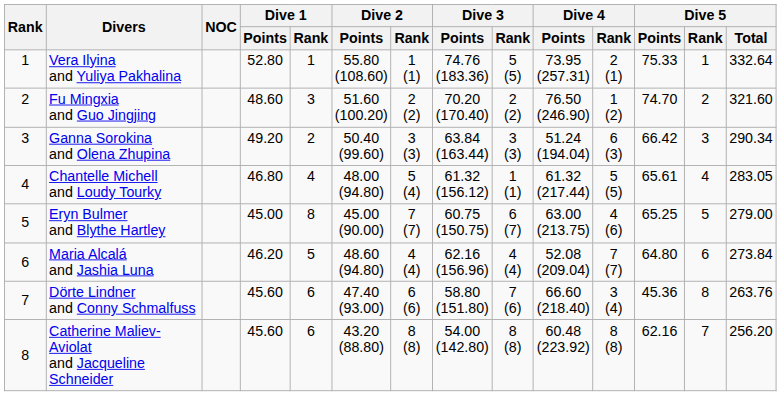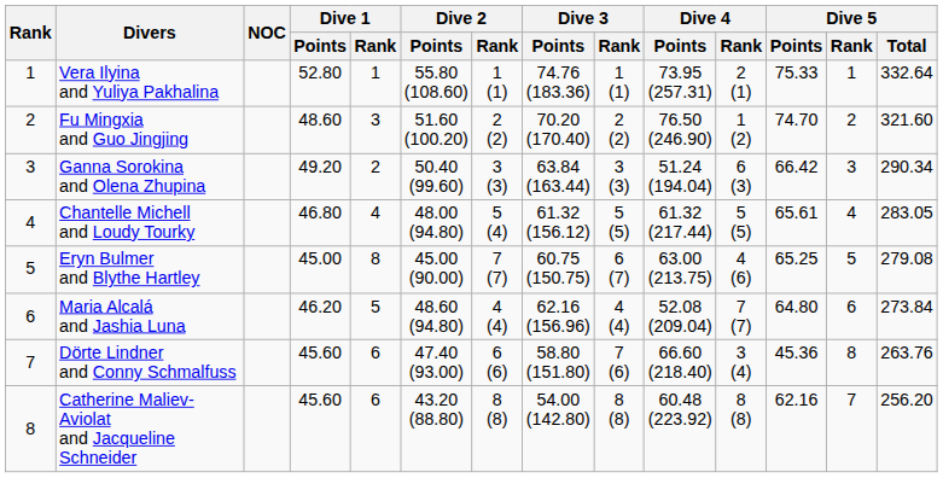 <table class="wikitable sortable" style="text-align:center;">
 <tr>
 <th rowspan=2>Rank</th>
 <th rowspan=2>Divers</th>
 <th rowspan=2>NOC</th>
 <th colspan=2>Dive 1</th>
 <th colspan=2>Dive 2</th>
 <th colspan=2>Dive 3</th>
 <th colspan=2>Dive 4</th>
 <th colspan=3>Dive 5</th>
 </tr>
 <tr>
 <th>Points</th>
 <th>Rank</th>
 <th>Points</th>
 <th>Rank</th>
 <th>Points</th>
 <th>Rank</th>
 <th>Points</th>
 <th>Rank</th>
 <th>Points</th>
 <th>Rank</th>
 <th>Total</th>
 </tr>
 <tr valign=top>
 <td>1</td>
 <td align=left><a href='#'>Vera Ilyina</a><br>and <a href='#'>Yuliya Pakhalina</a></td>
 <td></td>
 <td>52.80</td>
 <td>1</td>
 <td>55.80<br>(108.60)</td>
 <td>1<br>(1)</td>
 <td>74.76<br>(183.36)</td>
-<td>5<br>(5)</td>
+<td>1<br>(1)</td>
 <td>73.95<br>(257.31)</td>
 <td>2<br>(1)</td>
 <td>75.33</td>
 <td>1</td>
 <td>332.64</td>
 </tr>
 <tr valign=top>
 <td>2</td>
 <td align=left><a href='#'>Fu Mingxia</a><br>and <a href='#'>Guo Jingjing</a></td>
 <td></td>
 <td>48.60</td>
 <td>3</td>
 <td>51.60<br>(100.20)</td>
 <td>2<br>(2)</td>
 <td>70.20<br>(170.40)</td>
 <td>2<br>(2)</td>
 <td>76.50<br>(246.90)</td>
 <td>1<br>(2)</td>
 <td>74.70</td>
 <td>2</td>
 <td>321.60</td>
 </tr>
 <tr valign=top>
 <td>3</td>
 <td align=left><a href='#'>Ganna Sorokina</a><br>and <a href='#'>Olena Zhupina</a></td>
 <td></td>
 <td>49.20</td>
 <td>2</td>
 <td>50.40<br>(99.60)</td>
 <td>3<br>(3)</td>
 <td>63.84<br>(163.44)</td>
 <td>3<br>(3)</td>
 <td>51.24<br>(194.04)</td>
 <td>6<br>(3)</td>
 <td>66.42</td>
 <td>3</td>
 <td>290.34</td>
 </tr>
 <tr valign=top>
 <td valign=middle>4</td>
 <td align=left><a href='#'>Chantelle Michell</a><br>and <a href='#'>Loudy Tourky</a></td>
 <td></td>
 <td>46.80</td>
 <td>4</td>
 <td>48.00<br>(94.80)</td>
 <td>5<br>(4)</td>
 <td>61.32<br>(156.12)</td>
-<td>1<br>(1)</td>
+<td>5<br>(5)</td>
 <td>61.32<br>(217.44)</td>
 <td>5<br>(5)</td>
 <td>65.61</td>
 <td>4</td>
 <td>283.05</td>
 </tr>
 <tr valign=top>
 <td valign=middle>5</td>
 <td align=left><a href='#'>Eryn Bulmer</a><br>and <a href='#'>Blythe Hartley</a></td>
 <td></td>
 <td>45.00</td>
 <td>8</td>
 <td>45.00<br>(90.00)</td>
 <td>7<br>(7)</td>
 <td>60.75<br>(150.75)</td>
 <td>6<br>(7)</td>
 <td>63.00<br>(213.75)</td>
 <td>4<br>(6)</td>
 <td>65.25</td>
 <td>5</td>
-<td>279.00</td>
+<td>279.08</td>
 </tr>
 <tr valign=top>
 <td valign=middle>6</td>
 <td align=left><a href='#'>Maria Alcalá</a><br>and <a href='#'>Jashia Luna</a></td>
 <td></td>
 <td>46.20</td>
 <td>5</td>
 <td>48.60<br>(94.80)</td>
 <td>4<br>(4)</td>
 <td>62.16<br>(156.96)</td>
 <td>4<br>(4)</td>
 <td>52.08<br>(209.04)</td>
 <td>7<br>(7)</td>
 <td>64.80</td>
 <td>6</td>
 <td>273.84</td>
 </tr>
 <tr valign=top>
 <td valign=middle>7</td>
 <td align=left><a href='#'>Dörte Lindner</a><br>and <a href='#'>Conny Schmalfuss</a></td>
 <td></td>
 <td>45.60</td>
 <td>6</td>
 <td>47.40<br>(93.00)</td>
 <td>6<br>(6)</td>
 <td>58.80<br>(151.80)</td>
 <td>7<br>(6)</td>
 <td>66.60<br>(218.40)</td>
 <td>3<br>(4)</td>
 <td>45.36</td>
 <td>8</td>
 <td>263.76</td>
 </tr>
 <tr valign=top>
 <td valign=middle>8</td>
 <td align=left><a href='#'>Catherine Maliev-Aviolat</a><br>and <a href='#'>Jacqueline Schneider</a></td>
 <td></td>
 <td>45.60</td>
 <td>6</td>
 <td>43.20<br>(88.80)</td>
 <td>8<br>(8)</td>
 <td>54.00<br>(142.80)</td>
 <td>8<br>(8)</td>
 <td>60.48<br>(223.92)</td>
 <td>8<br>(8)</td>
 <td>62.16</td>
 <td>7</td>
 <td>256.20</td>
 </tr>
 </table>
